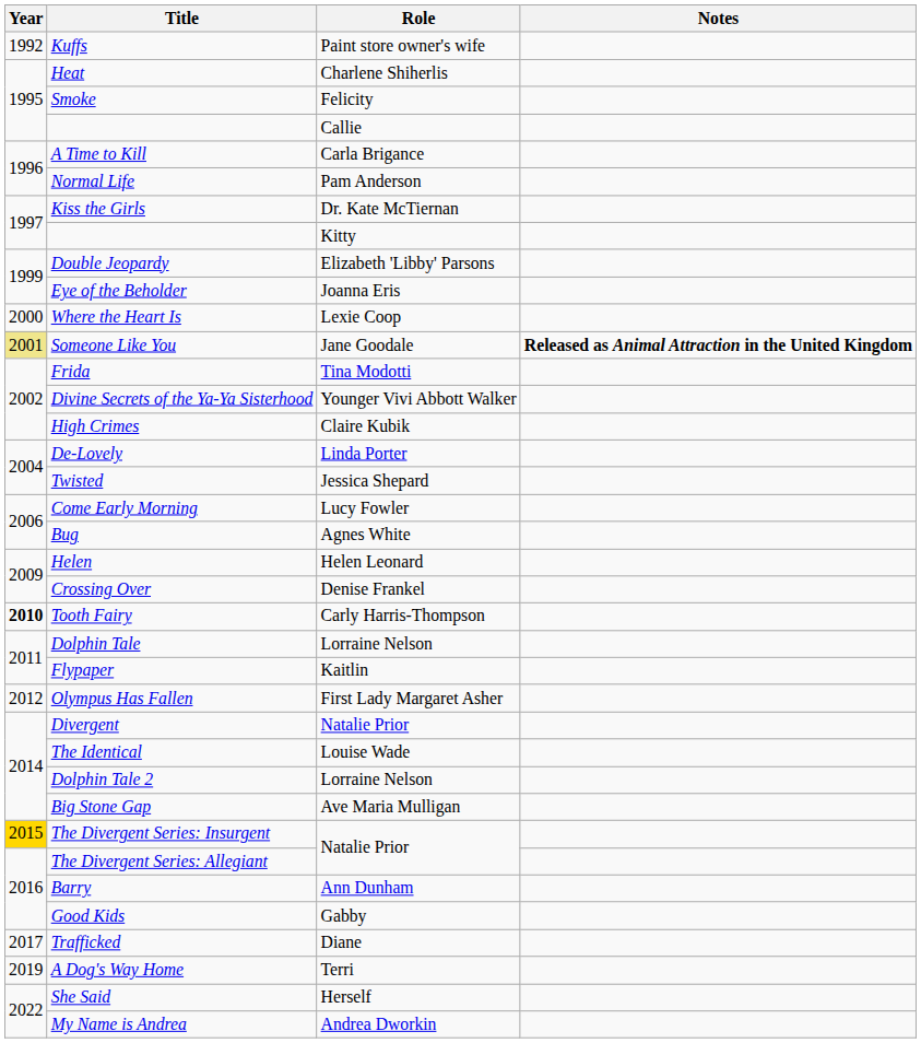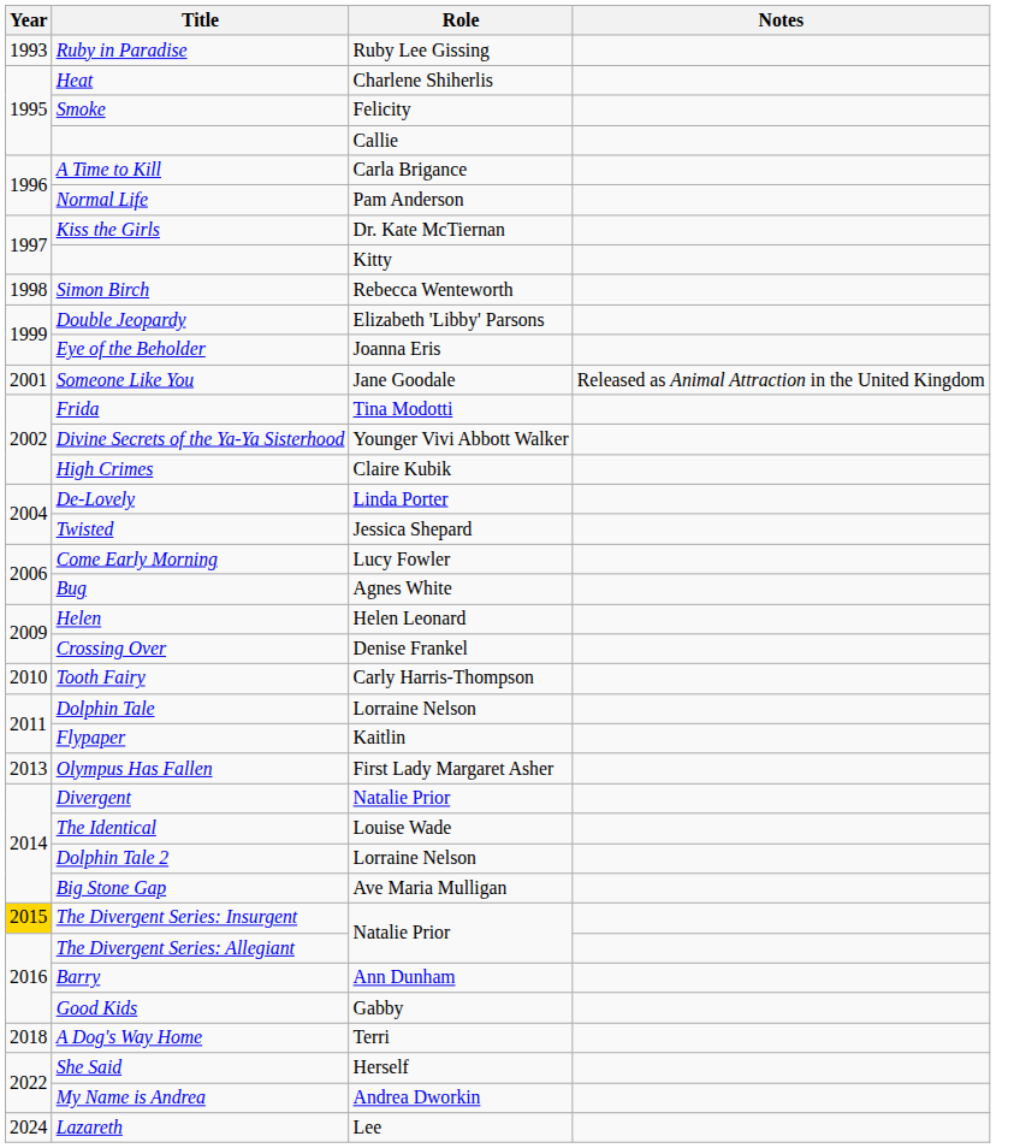 <table class="wikitable sortable">
 <tr>
 <th>Year</th>
 <th>Title</th>
 <th>Role</th>
 <th class="unsortable">Notes</th>
 </tr>
 <tr>
-<td>1992</td>
-<td><em><a href='#'>Kuffs</a></em></td>
-<td>Paint store owner's wife</td>
+<td>1993</td>
+<td><em><a href='#'>Ruby in Paradise</a></em></td>
+<td>Ruby Lee Gissing</td>
 <td></td>
 </tr>
 <tr>
 <td rowspan=3>1995</td>
 <td><em><a href='#'>Heat</a></em></td>
 <td>Charlene Shiherlis</td>
 <td></td>
 </tr>
 <tr>
 <td><em><a href='#'>Smoke</a></em></td>
 <td>Felicity</td>
 <td></td>
 </tr>
 <tr>
 <td><em></em></td>
 <td>Callie</td>
 <td></td>
 </tr>
 <tr>
 <td rowspan=2>1996</td>
 <td><em><a href='#'>A Time to Kill</a></em></td>
 <td>Carla Brigance</td>
 <td></td>
 </tr>
 <tr>
 <td><em><a href='#'>Normal Life</a></em></td>
 <td>Pam Anderson</td>
 <td></td>
 </tr>
 <tr>
 <td rowspan=2>1997</td>
 <td><em><a href='#'>Kiss the Girls</a></em></td>
 <td>Dr. Kate McTiernan</td>
 <td></td>
 </tr>
 <tr>
 <td><em></em></td>
 <td>Kitty</td>
 <td></td>
 </tr>
 <tr>
+<td>1998</td>
+<td><em><a href='#'>Simon Birch</a></em></td>
+<td>Rebecca Wenteworth</td>
+<td></td>
+</tr>
+<tr>
 <td rowspan=2>1999</td>
 <td><em><a href='#'>Double Jeopardy</a></em></td>
 <td>Elizabeth 'Libby' Parsons</td>
 <td></td>
 </tr>
 <tr>
 <td><em><a href='#'>Eye of the Beholder</a></em></td>
 <td>Joanna Eris</td>
 <td></td>
 </tr>
 <tr>
-<td>2000</td>
-<td><em><a href='#'>Where the Heart Is</a></em></td>
-<td>Lexie Coop</td>
-<td></td>
-</tr>
-<tr>
-<td style="background: khaki;">2001</td>
+<td>2001</td>
 <td><em><a href='#'>Someone Like You</a></em></td>
 <td>Jane Goodale</td>
-<td><strong>Released as <em>Animal Attraction</em> in the United Kingdom</strong></td>
+<td>Released as <em>Animal Attraction</em> in the United Kingdom</td>
 </tr>
 <tr>
 <td rowspan=3>2002</td>
 <td><em><a href='#'>Frida</a></em></td>
 <td><a href='#'>Tina Modotti</a></td>
 <td></td>
 </tr>
 <tr>
 <td><em><a href='#'>Divine Secrets of the Ya-Ya Sisterhood</a></em></td>
 <td>Younger Vivi Abbott Walker</td>
 <td></td>
 </tr>
 <tr>
 <td><em><a href='#'>High Crimes</a></em></td>
 <td>Claire Kubik</td>
 <td></td>
 </tr>
 <tr>
 <td rowspan=2>2004</td>
 <td><em><a href='#'>De-Lovely</a></em></td>
 <td><a href='#'>Linda Porter</a></td>
 <td></td>
 </tr>
 <tr>
 <td><em><a href='#'>Twisted</a></em></td>
 <td>Jessica Shepard</td>
 <td></td>
 </tr>
 <tr>
 <td rowspan=2>2006</td>
 <td><em><a href='#'>Come Early Morning</a></em></td>
 <td>Lucy Fowler</td>
 <td></td>
 </tr>
 <tr>
 <td><em><a href='#'>Bug</a></em></td>
 <td>Agnes White</td>
 <td></td>
 </tr>
 <tr>
 <td rowspan=2>2009</td>
 <td><em><a href='#'>Helen</a></em></td>
 <td>Helen Leonard</td>
 <td></td>
 </tr>
 <tr>
 <td><em><a href='#'>Crossing Over</a></em></td>
 <td>Denise Frankel</td>
 <td></td>
 </tr>
 <tr>
-<td><strong>2010</strong></td>
+<td>2010</td>
 <td><em><a href='#'>Tooth Fairy</a></em></td>
 <td>Carly Harris-Thompson</td>
 <td></td>
 </tr>
 <tr>
 <td rowspan=2>2011</td>
 <td><em><a href='#'>Dolphin Tale</a></em></td>
 <td>Lorraine Nelson</td>
 <td></td>
 </tr>
 <tr>
 <td><em><a href='#'>Flypaper</a></em></td>
 <td>Kaitlin</td>
 <td></td>
 </tr>
 <tr>
-<td>2012</td>
+<td>2013</td>
 <td><em><a href='#'>Olympus Has Fallen</a></em></td>
 <td>First Lady Margaret Asher</td>
 <td></td>
 </tr>
 <tr>
 <td rowspan=4>2014</td>
 <td><em><a href='#'>Divergent</a></em></td>
 <td><a href='#'>Natalie Prior</a></td>
 <td></td>
 </tr>
 <tr>
 <td><em><a href='#'>The Identical</a></em></td>
 <td>Louise Wade</td>
 <td></td>
 </tr>
 <tr>
 <td><em><a href='#'>Dolphin Tale 2</a></em></td>
 <td>Lorraine Nelson</td>
 <td></td>
 </tr>
 <tr>
 <td><em><a href='#'>Big Stone Gap</a></em></td>
 <td>Ave Maria Mulligan</td>
 <td></td>
 </tr>
 <tr>
 <td style="background: gold;">2015</td>
 <td><em><a href='#'>The Divergent Series: Insurgent</a></em></td>
 <td rowspan="2">Natalie Prior</td>
 <td></td>
 </tr>
 <tr>
 <td rowspan=3>2016</td>
 <td><em><a href='#'>The Divergent Series: Allegiant</a></em></td>
 <td></td>
 </tr>
 <tr>
 <td><em><a href='#'>Barry</a></em></td>
 <td><a href='#'>Ann Dunham</a></td>
 <td></td>
 </tr>
 <tr>
 <td><em><a href='#'>Good Kids</a></em></td>
 <td>Gabby</td>
 <td></td>
 </tr>
 <tr>
-<td>2017</td>
-<td><em><a href='#'>Trafficked</a></em></td>
-<td>Diane</td>
-<td></td>
-</tr>
-<tr>
-<td>2019</td>
+<td>2018</td>
 <td><em><a href='#'>A Dog's Way Home</a></em></td>
 <td>Terri</td>
 <td></td>
 </tr>
 <tr>
 <td rowspan="2">2022</td>
 <td><em><a href='#'>She Said</a></em></td>
 <td>Herself</td>
 <td></td>
 </tr>
 <tr>
 <td><em><a href='#'>My Name is Andrea</a></em></td>
 <td><a href='#'>Andrea Dworkin</a></td>
 <td></td>
 </tr>
+<tr>
+<td>2024</td>
+<td><em><a href='#'>Lazareth</a></em></td>
+<td>Lee</td>
+<td></td>
+</tr>
 </table>
